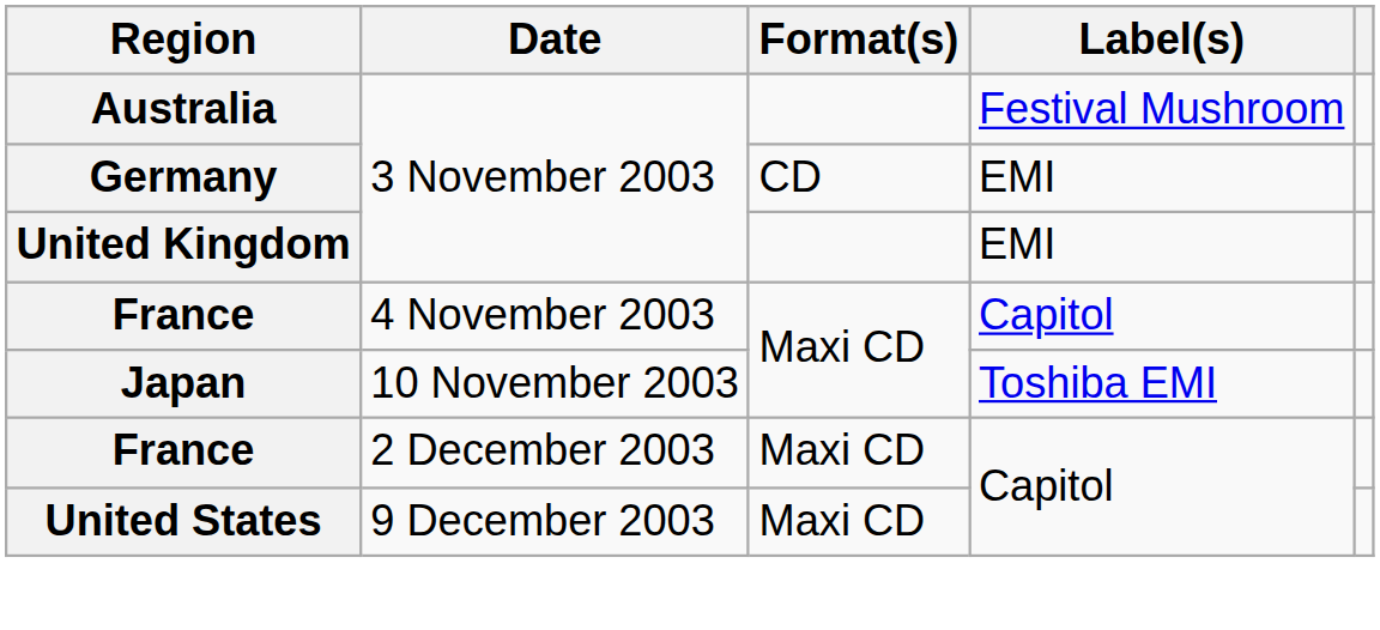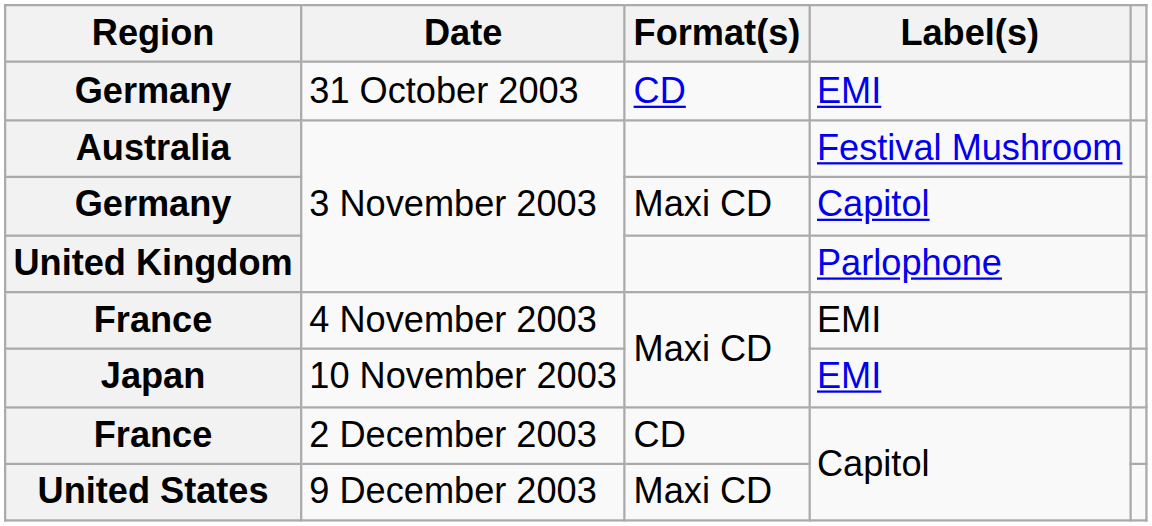 <table class="wikitable plainrowheaders">
 <tr>
 <th scope="col">Region</th>
 <th scope="col">Date</th>
 <th scope="col">Format(s)</th>
 <th scope="col">Label(s)</th>
 <th scope="col"></th>
+</tr>
+<tr>
+<th scope="row">Germany</th>
+<td>31 October 2003</td>
+<td><a href='#'>CD</a></td>
+<td><a href='#'>EMI</a></td>
+<td></td>
 </tr>
 <tr>
 <th scope="row">Australia</th>
 <td rowspan="3">3 November 2003</td>
 <td></td>
 <td><a href='#'>Festival Mushroom</a></td>
 <td></td>
 </tr>
 <tr>
 <th scope="row">Germany</th>
-<td>CD</td>
-<td>EMI</td>
+<td>Maxi CD</td>
+<td><a href='#'>Capitol</a></td>
 <td></td>
 </tr>
 <tr>
 <th scope="row">United Kingdom</th>
 <td></td>
-<td>EMI</td>
+<td><a href='#'>Parlophone</a></td>
 <td></td>
 </tr>
 <tr>
 <th scope="row">France</th>
 <td>4 November 2003</td>
 <td rowspan="2">Maxi CD</td>
-<td><a href='#'>Capitol</a></td>
+<td>EMI</td>
 <td></td>
 </tr>
 <tr>
 <th scope="row">Japan</th>
 <td>10 November 2003</td>
-<td><a href='#'>Toshiba EMI</a></td>
+<td><a href='#'>EMI</a></td>
 <td></td>
 </tr>
 <tr>
 <th scope="row">France</th>
 <td>2 December 2003</td>
-<td>Maxi CD</td>
+<td>CD</td>
 <td rowspan="2">Capitol</td>
 <td></td>
 </tr>
 <tr>
 <th scope="row">United States</th>
 <td>9 December 2003</td>
 <td>Maxi CD</td>
 <td></td>
 </tr>
 </table>
